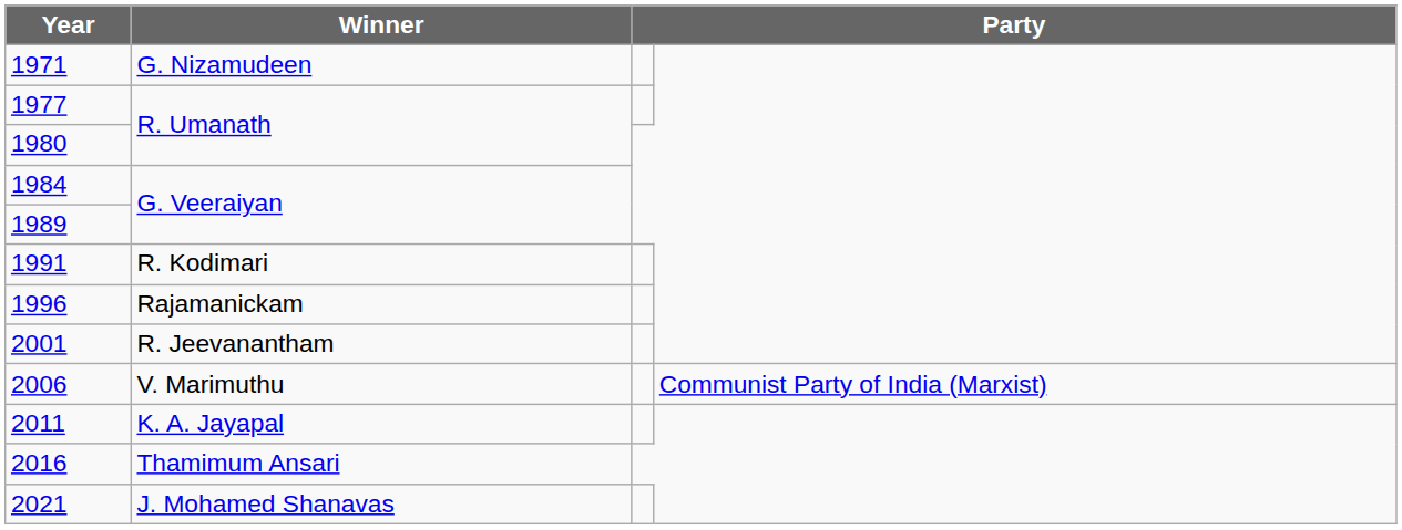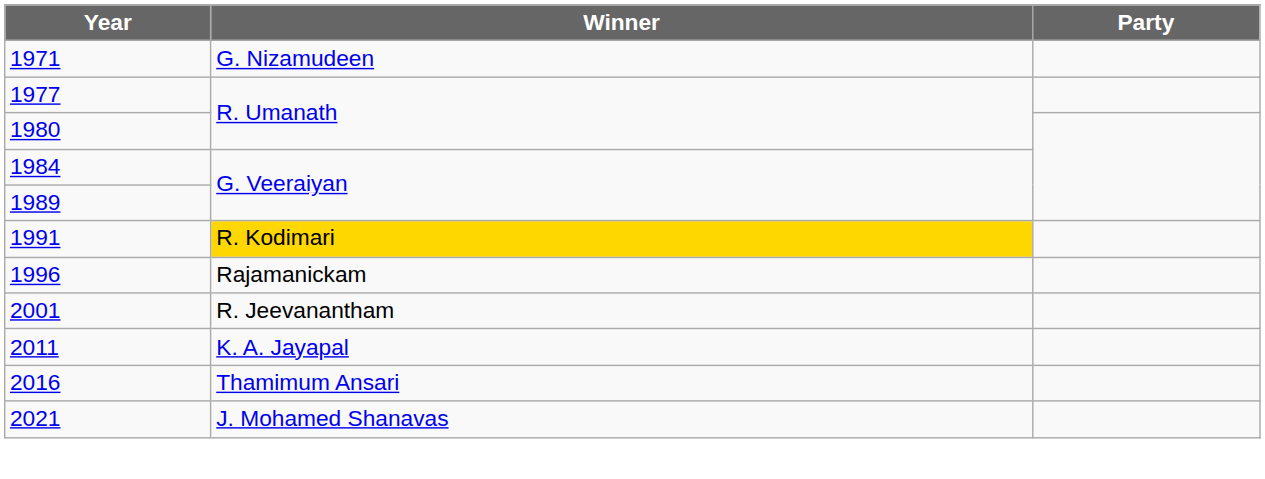 <table class="wikitable" width="70%">
 <tr>
 <th style="background-color:#666666; color:white">Year</th>
 <th style="background-color:#666666; color:white">Winner</th>
 <th style="background-color:#666666; color:white" colspan="2">Party</th>
 </tr>
 <tr>
 <td><a href='#'>1971</a></td>
 <td><a href='#'>G. Nizamudeen</a></td>
 <td></td>
 </tr>
 <tr>
 <td><a href='#'>1977</a></td>
 <td rowspan=2><a href='#'>R. Umanath</a></td>
 <td></td>
 </tr>
 <tr>
 <td><a href='#'>1980</a></td>
 </tr>
 <tr>
 <td><a href='#'>1984</a></td>
 <td rowspan=2><a href='#'>G. Veeraiyan</a></td>
 </tr>
 <tr>
 <td><a href='#'>1989</a></td>
 </tr>
 <tr>
 <td><a href='#'>1991</a></td>
-<td>R. Kodimari</td>
+<td style="background: gold;">R. Kodimari</td>
 <td></td>
 </tr>
 <tr>
 <td><a href='#'>1996</a></td>
 <td>Rajamanickam</td>
 <td></td>
 </tr>
 <tr>
 <td><a href='#'>2001</a></td>
 <td>R. Jeevanantham</td>
 <td></td>
-</tr>
-<tr>
-<td><a href='#'>2006</a></td>
-<td>V. Marimuthu</td>
-<td></td>
-<td><a href='#'>Communist Party of India (Marxist)</a></td>
 </tr>
 <tr>
 <td><a href='#'>2011</a></td>
 <td><a href='#'>K. A. Jayapal</a></td>
 <td></td>
 </tr>
 <tr>
 <td><a href='#'>2016</a></td>
 <td><a href='#'>Thamimum Ansari</a></td>
 </tr>
 <tr>
 <td><a href='#'>2021</a></td>
 <td><a href='#'>J. Mohamed Shanavas</a></td>
 <td></td>
 </tr>
 </table>
